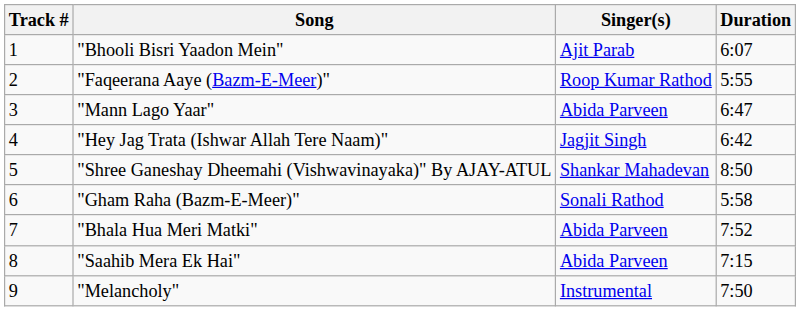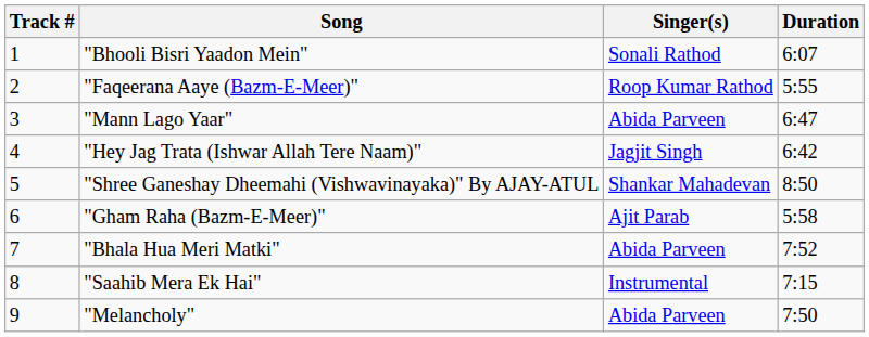 <table class="wikitable" style="font-size:95%;">
 <tr>
 <th>Track #</th>
 <th>Song</th>
 <th>Singer(s)</th>
 <th>Duration</th>
 </tr>
 <tr>
 <td>1</td>
 <td>"Bhooli Bisri Yaadon Mein"</td>
-<td><a href='#'>Ajit Parab</a></td>
+<td><a href='#'>Sonali Rathod</a></td>
 <td>6:07</td>
 </tr>
 <tr>
 <td>2</td>
 <td>"Faqeerana Aaye (<a href='#'>Bazm-E-Meer</a>)"</td>
 <td><a href='#'>Roop Kumar Rathod</a></td>
 <td>5:55</td>
 </tr>
 <tr>
 <td>3</td>
 <td>"Mann Lago Yaar"</td>
 <td><a href='#'>Abida Parveen</a></td>
 <td>6:47</td>
 </tr>
 <tr>
 <td>4</td>
 <td>"Hey Jag Trata (Ishwar Allah Tere Naam)"</td>
 <td><a href='#'>Jagjit Singh</a></td>
 <td>6:42</td>
 </tr>
 <tr>
 <td>5</td>
 <td>"Shree Ganeshay Dheemahi (Vishwavinayaka)" By AJAY-ATUL</td>
 <td><a href='#'>Shankar Mahadevan</a></td>
 <td>8:50</td>
 </tr>
 <tr>
 <td>6</td>
 <td>"Gham Raha (Bazm-E-Meer)"</td>
-<td><a href='#'>Sonali Rathod</a></td>
+<td><a href='#'>Ajit Parab</a></td>
 <td>5:58</td>
 </tr>
 <tr>
 <td>7</td>
 <td>"Bhala Hua Meri Matki"</td>
 <td><a href='#'>Abida Parveen</a></td>
 <td>7:52</td>
 </tr>
 <tr>
 <td>8</td>
 <td>"Saahib Mera Ek Hai"</td>
-<td><a href='#'>Abida Parveen</a></td>
+<td><a href='#'>Instrumental</a></td>
 <td>7:15</td>
 </tr>
 <tr>
 <td>9</td>
 <td>"Melancholy"</td>
-<td><a href='#'>Instrumental</a></td>
+<td><a href='#'>Abida Parveen</a></td>
 <td>7:50</td>
 </tr>
 </table>
